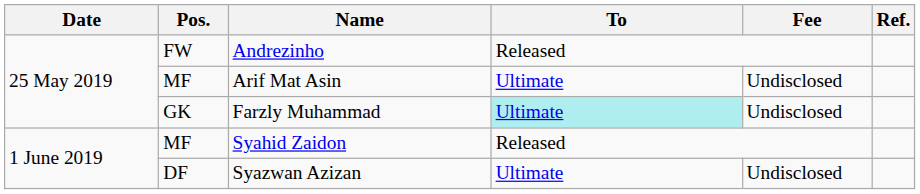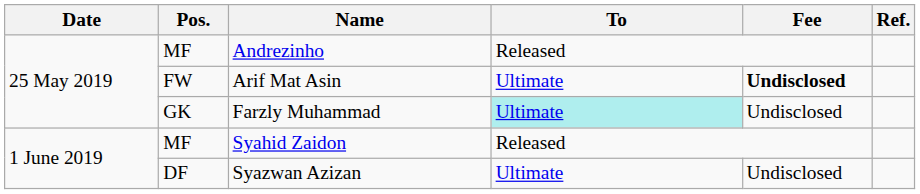 <table class="wikitable">
 <tr>
 <th style="width:120px">Date</th>
 <th style="width:50px">Pos.</th>
 <th style="width:210px">Name</th>
 <th style="width:200px">To</th>
 <th style="width:100px">Fee</th>
 <th style="width:20px">Ref.</th>
 </tr>
 <tr>
 <td rowspan=3>25 May 2019</td>
-<td>FW</td>
+<td>MF</td>
 <td> <a href='#'>Andrezinho</a></td>
 <td colspan=2>Released</td>
 <td></td>
 </tr>
 <tr>
-<td>MF</td>
+<td>FW</td>
 <td> Arif Mat Asin</td>
 <td> <a href='#'>Ultimate</a></td>
-<td>Undisclosed</td>
+<td><strong>Undisclosed</strong></td>
 <td></td>
 </tr>
 <tr>
 <td>GK</td>
 <td> Farzly Muhammad</td>
 <td style="background: paleturquoise;"> <a href='#'>Ultimate</a></td>
 <td>Undisclosed</td>
 <td></td>
 </tr>
 <tr>
 <td rowspan=2>1 June 2019</td>
 <td>MF</td>
 <td> <a href='#'>Syahid Zaidon</a></td>
 <td colspan=2>Released</td>
 <td></td>
 </tr>
 <tr>
 <td>DF</td>
 <td> Syazwan Azizan</td>
 <td> <a href='#'>Ultimate</a></td>
 <td>Undisclosed</td>
 <td></td>
 </tr>
 </table>
